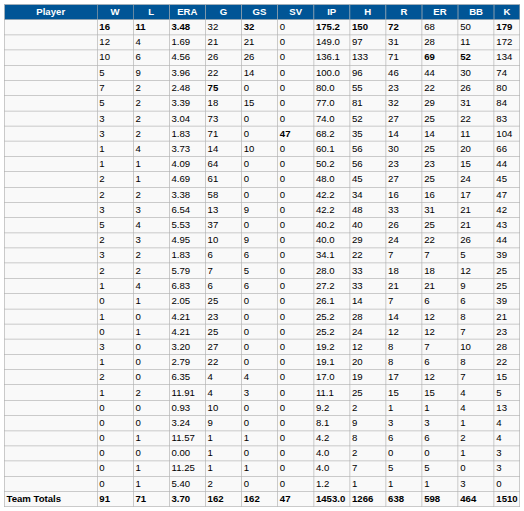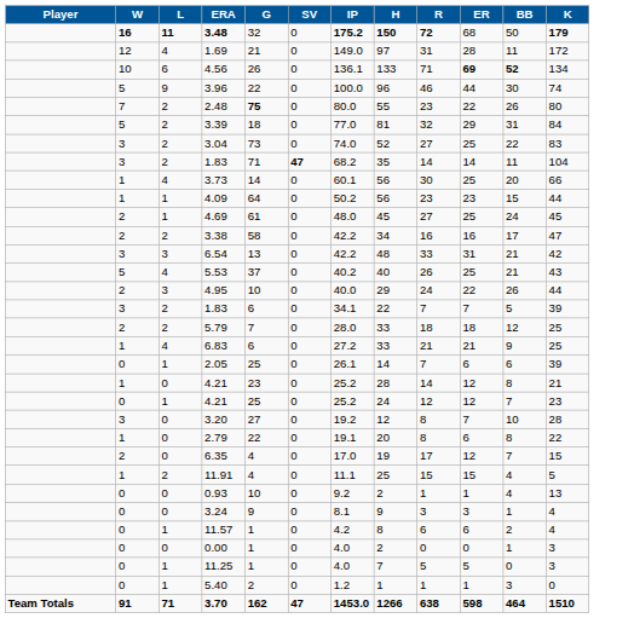 <table class="wikitable sortable">
 <tr>
 <th style="background:#005596; color:#FFF; width:18%;">Player</th>
 <th style="background:#005596; color:#FFF; width:7%;">W</th>
 <th style="background:#005596; color:#FFF; width:7%;">L</th>
 <th style="background:#005596; color:#FFF; width:7%;">ERA</th>
 <th style="background:#005596; color:#FFF; width:7%;">G</th>
-<th style="background:#005596; color:#FFF; width:7%;">GS</th>
 <th style="background:#005596; color:#FFF; width:7%;">SV</th>
 <th style="background:#005596; color:#FFF; width:7%;">IP</th>
 <th style="background:#005596; color:#FFF; width:7%;">H</th>
 <th style="background:#005596; color:#FFF; width:7%;">R</th>
 <th style="background:#005596; color:#FFF; width:7%;">ER</th>
 <th style="background:#005596; color:#FFF; width:7%;">BB</th>
 <th style="background:#005596; color:#FFF; width:7%;">K</th>
 </tr>
 <tr>
 <td></td>
 <td><strong>16</strong></td>
 <td><strong>11</strong></td>
 <td><strong>3.48</strong></td>
 <td>32</td>
-<td><strong>32</strong></td>
 <td>0</td>
 <td><strong>175.2</strong></td>
 <td><strong>150</strong></td>
 <td><strong>72</strong></td>
 <td>68</td>
 <td>50</td>
 <td><strong>179</strong></td>
 </tr>
 <tr>
 <td></td>
 <td>12</td>
 <td>4</td>
 <td>1.69</td>
-<td>21</td>
 <td>21</td>
 <td>0</td>
 <td>149.0</td>
 <td>97</td>
 <td>31</td>
 <td>28</td>
 <td>11</td>
 <td>172</td>
 </tr>
 <tr>
 <td></td>
 <td>10</td>
 <td>6</td>
 <td>4.56</td>
 <td>26</td>
-<td>26</td>
 <td>0</td>
 <td>136.1</td>
 <td>133</td>
 <td>71</td>
 <td><strong>69</strong></td>
 <td><strong>52</strong></td>
 <td>134</td>
 </tr>
 <tr>
 <td></td>
 <td>5</td>
 <td>9</td>
 <td>3.96</td>
 <td>22</td>
-<td>14</td>
 <td>0</td>
 <td>100.0</td>
 <td>96</td>
 <td>46</td>
 <td>44</td>
 <td>30</td>
 <td>74</td>
 </tr>
 <tr>
 <td></td>
 <td>7</td>
 <td>2</td>
 <td>2.48</td>
 <td><strong>75</strong></td>
 <td>0</td>
-<td>0</td>
 <td>80.0</td>
 <td>55</td>
 <td>23</td>
 <td>22</td>
 <td>26</td>
 <td>80</td>
 </tr>
 <tr>
 <td></td>
 <td>5</td>
 <td>2</td>
 <td>3.39</td>
 <td>18</td>
-<td>15</td>
 <td>0</td>
 <td>77.0</td>
 <td>81</td>
 <td>32</td>
 <td>29</td>
 <td>31</td>
 <td>84</td>
 </tr>
 <tr>
 <td></td>
 <td>3</td>
 <td>2</td>
 <td>3.04</td>
 <td>73</td>
 <td>0</td>
-<td>0</td>
 <td>74.0</td>
 <td>52</td>
 <td>27</td>
 <td>25</td>
 <td>22</td>
 <td>83</td>
 </tr>
 <tr>
 <td></td>
 <td>3</td>
 <td>2</td>
 <td>1.83</td>
 <td>71</td>
-<td>0</td>
 <td><strong>47</strong></td>
 <td>68.2</td>
 <td>35</td>
 <td>14</td>
 <td>14</td>
 <td>11</td>
 <td>104</td>
 </tr>
 <tr>
 <td></td>
 <td>1</td>
 <td>4</td>
 <td>3.73</td>
 <td>14</td>
-<td>10</td>
 <td>0</td>
 <td>60.1</td>
 <td>56</td>
 <td>30</td>
 <td>25</td>
 <td>20</td>
 <td>66</td>
 </tr>
 <tr>
 <td></td>
 <td>1</td>
 <td>1</td>
 <td>4.09</td>
 <td>64</td>
 <td>0</td>
-<td>0</td>
 <td>50.2</td>
 <td>56</td>
 <td>23</td>
 <td>23</td>
 <td>15</td>
 <td>44</td>
 </tr>
 <tr>
 <td></td>
 <td>2</td>
 <td>1</td>
 <td>4.69</td>
 <td>61</td>
-<td>0</td>
 <td>0</td>
 <td>48.0</td>
 <td>45</td>
 <td>27</td>
 <td>25</td>
 <td>24</td>
 <td>45</td>
 </tr>
 <tr>
 <td></td>
 <td>2</td>
 <td>2</td>
 <td>3.38</td>
 <td>58</td>
 <td>0</td>
-<td>0</td>
 <td>42.2</td>
 <td>34</td>
 <td>16</td>
 <td>16</td>
 <td>17</td>
 <td>47</td>
 </tr>
 <tr>
 <td></td>
 <td>3</td>
 <td>3</td>
 <td>6.54</td>
 <td>13</td>
-<td>9</td>
 <td>0</td>
 <td>42.2</td>
 <td>48</td>
 <td>33</td>
 <td>31</td>
 <td>21</td>
 <td>42</td>
 </tr>
 <tr>
 <td></td>
 <td>5</td>
 <td>4</td>
 <td>5.53</td>
 <td>37</td>
 <td>0</td>
-<td>0</td>
 <td>40.2</td>
 <td>40</td>
 <td>26</td>
 <td>25</td>
 <td>21</td>
 <td>43</td>
 </tr>
 <tr>
 <td></td>
 <td>2</td>
 <td>3</td>
 <td>4.95</td>
 <td>10</td>
-<td>9</td>
 <td>0</td>
 <td>40.0</td>
 <td>29</td>
 <td>24</td>
 <td>22</td>
 <td>26</td>
 <td>44</td>
 </tr>
 <tr>
 <td></td>
 <td>3</td>
 <td>2</td>
 <td>1.83</td>
-<td>6</td>
 <td>6</td>
 <td>0</td>
 <td>34.1</td>
 <td>22</td>
 <td>7</td>
 <td>7</td>
 <td>5</td>
 <td>39</td>
 </tr>
 <tr>
 <td></td>
 <td>2</td>
 <td>2</td>
 <td>5.79</td>
 <td>7</td>
-<td>5</td>
 <td>0</td>
 <td>28.0</td>
 <td>33</td>
 <td>18</td>
 <td>18</td>
 <td>12</td>
 <td>25</td>
 </tr>
 <tr>
 <td></td>
 <td>1</td>
 <td>4</td>
 <td>6.83</td>
-<td>6</td>
 <td>6</td>
 <td>0</td>
 <td>27.2</td>
 <td>33</td>
 <td>21</td>
 <td>21</td>
 <td>9</td>
 <td>25</td>
 </tr>
 <tr>
 <td></td>
 <td>0</td>
 <td>1</td>
 <td>2.05</td>
 <td>25</td>
 <td>0</td>
-<td>0</td>
 <td>26.1</td>
 <td>14</td>
 <td>7</td>
 <td>6</td>
 <td>6</td>
 <td>39</td>
 </tr>
 <tr>
 <td></td>
 <td>1</td>
 <td>0</td>
 <td>4.21</td>
 <td>23</td>
-<td>0</td>
 <td>0</td>
 <td>25.2</td>
 <td>28</td>
 <td>14</td>
 <td>12</td>
 <td>8</td>
 <td>21</td>
 </tr>
 <tr>
 <td></td>
 <td>0</td>
 <td>1</td>
 <td>4.21</td>
 <td>25</td>
 <td>0</td>
-<td>0</td>
 <td>25.2</td>
 <td>24</td>
 <td>12</td>
 <td>12</td>
 <td>7</td>
 <td>23</td>
 </tr>
 <tr>
 <td></td>
 <td>3</td>
 <td>0</td>
 <td>3.20</td>
 <td>27</td>
-<td>0</td>
 <td>0</td>
 <td>19.2</td>
 <td>12</td>
 <td>8</td>
 <td>7</td>
 <td>10</td>
 <td>28</td>
 </tr>
 <tr>
 <td></td>
 <td>1</td>
 <td>0</td>
 <td>2.79</td>
 <td>22</td>
 <td>0</td>
-<td>0</td>
 <td>19.1</td>
 <td>20</td>
 <td>8</td>
 <td>6</td>
 <td>8</td>
 <td>22</td>
 </tr>
 <tr>
 <td></td>
 <td>2</td>
 <td>0</td>
 <td>6.35</td>
-<td>4</td>
 <td>4</td>
 <td>0</td>
 <td>17.0</td>
 <td>19</td>
 <td>17</td>
 <td>12</td>
 <td>7</td>
 <td>15</td>
 </tr>
 <tr>
 <td></td>
 <td>1</td>
 <td>2</td>
 <td>11.91</td>
 <td>4</td>
-<td>3</td>
 <td>0</td>
 <td>11.1</td>
 <td>25</td>
 <td>15</td>
 <td>15</td>
 <td>4</td>
 <td>5</td>
 </tr>
 <tr>
 <td></td>
 <td>0</td>
 <td>0</td>
 <td>0.93</td>
 <td>10</td>
 <td>0</td>
-<td>0</td>
 <td>9.2</td>
 <td>2</td>
 <td>1</td>
 <td>1</td>
 <td>4</td>
 <td>13</td>
 </tr>
 <tr>
 <td></td>
 <td>0</td>
 <td>0</td>
 <td>3.24</td>
 <td>9</td>
 <td>0</td>
-<td>0</td>
 <td>8.1</td>
 <td>9</td>
 <td>3</td>
 <td>3</td>
 <td>1</td>
 <td>4</td>
 </tr>
 <tr>
 <td></td>
 <td>0</td>
 <td>1</td>
 <td>11.57</td>
-<td>1</td>
 <td>1</td>
 <td>0</td>
 <td>4.2</td>
 <td>8</td>
 <td>6</td>
 <td>6</td>
 <td>2</td>
 <td>4</td>
 </tr>
 <tr>
 <td></td>
 <td>0</td>
 <td>0</td>
 <td>0.00</td>
 <td>1</td>
 <td>0</td>
-<td>0</td>
 <td>4.0</td>
 <td>2</td>
 <td>0</td>
 <td>0</td>
 <td>1</td>
 <td>3</td>
 </tr>
 <tr>
 <td></td>
 <td>0</td>
 <td>1</td>
 <td>11.25</td>
-<td>1</td>
 <td>1</td>
 <td>0</td>
 <td>4.0</td>
 <td>7</td>
 <td>5</td>
 <td>5</td>
 <td>0</td>
 <td>3</td>
 </tr>
 <tr>
 <td></td>
 <td>0</td>
 <td>1</td>
 <td>5.40</td>
 <td>2</td>
 <td>0</td>
-<td>0</td>
 <td>1.2</td>
 <td>1</td>
 <td>1</td>
 <td>1</td>
 <td>3</td>
 <td>0</td>
 </tr>
 <tr>
 <td><strong>Team Totals</strong></td>
 <td><strong>91</strong></td>
 <td><strong>71</strong></td>
 <td><strong>3.70</strong></td>
 <td><strong>162</strong></td>
-<td><strong>162</strong></td>
 <td><strong>47</strong></td>
 <td><strong>1453.0</strong></td>
 <td><strong>1266</strong></td>
 <td><strong>638</strong></td>
 <td><strong>598</strong></td>
 <td><strong>464</strong></td>
 <td><strong>1510</strong></td>
 </tr>
 </table>
